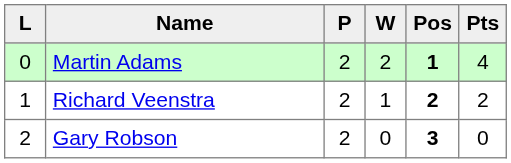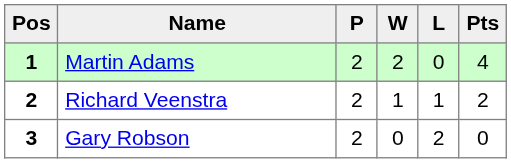 <table style=border-collapse:collapse border=1 cellspacing=0 cellpadding=5>
 <tr align=center bgcolor=#efefef>
-<th width=20>L</th>
+<th width=20>Pos</th>
 <th width=200>Name</th>
 <th width=20>P</th>
 <th width=20>W</th>
-<th width=20>Pos</th>
+<th width=20>L</th>
 <th width=20>Pts</th>
 </tr>
 <tr align=center style="background: #ccffcc;">
-<td>0</td>
+<td><strong>1</strong></td>
 <td align="left">  <a href='#'>Martin Adams</a></td>
 <td>2</td>
 <td>2</td>
-<td><strong>1</strong></td>
+<td>0</td>
 <td>4</td>
 </tr>
 <tr align=center>
-<td>1</td>
+<td><strong>2</strong></td>
 <td align="left"> <a href='#'>Richard Veenstra</a></td>
 <td>2</td>
 <td>1</td>
-<td><strong>2</strong></td>
+<td>1</td>
 <td>2</td>
 </tr>
 <tr align=center>
-<td>2</td>
+<td><strong>3</strong></td>
 <td align="left"> <a href='#'>Gary Robson</a></td>
 <td>2</td>
 <td>0</td>
-<td><strong>3</strong></td>
+<td>2</td>
 <td>0</td>
 </tr>
 </table>
